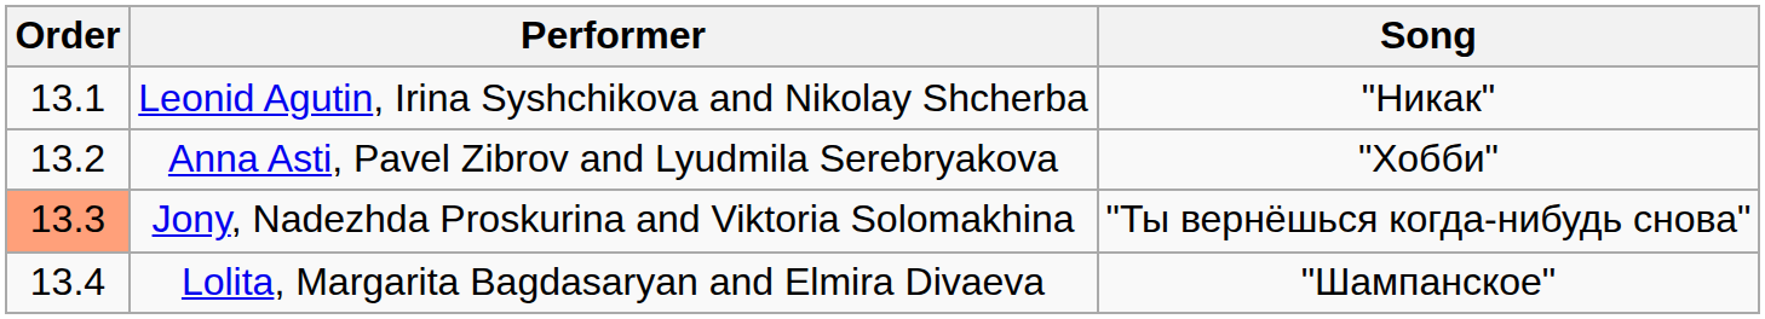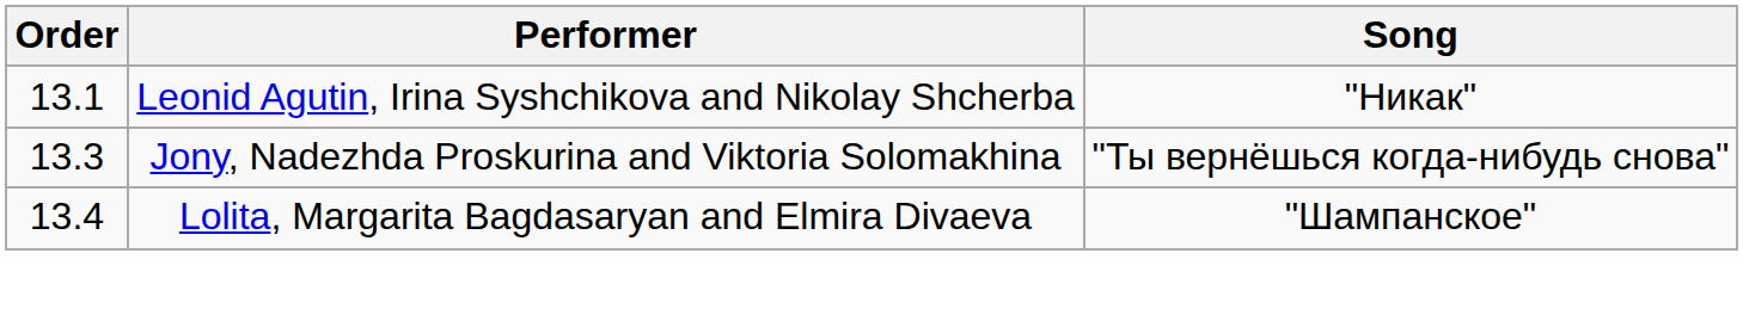 <table class="wikitable" style="text-align:center;">
 <tr>
 <th>Order</th>
 <th>Performer</th>
 <th>Song</th>
 </tr>
 <tr>
 <td>13.1</td>
 <td><a href='#'>Leonid Agutin</a>, Irina Syshchikova and Nikolay Shcherba</td>
 <td>"Никак"</td>
 </tr>
 <tr>
-<td>13.2</td>
-<td><a href='#'>Anna Asti</a>, Pavel Zibrov and Lyudmila Serebryakova</td>
-<td>"Хобби"</td>
-</tr>
-<tr>
-<td style="background: lightsalmon;">13.3</td>
+<td>13.3</td>
 <td><a href='#'>Jony</a>, Nadezhda Proskurina and Viktoria Solomakhina</td>
 <td>"Ты вернёшься когда-нибудь снова"</td>
 </tr>
 <tr>
 <td>13.4</td>
 <td><a href='#'>Lolita</a>, Margarita Bagdasaryan and Elmira Divaeva</td>
 <td>"Шампанское"</td>
 </tr>
 <tr>
 </tr>
 </table>
